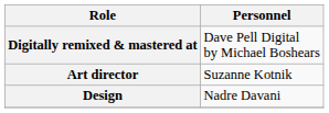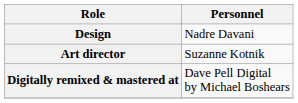 <table class="wikitable plainrowheaders sortable">
 <tr>
 <th scope="col">Role</th>
 <th scope="col" class="unsortable">Personnel</th>
 </tr>
 <tr>
-<th scope="row">Digitally remixed & mastered at</th>
-<td>Dave Pell Digital<br>by Michael Boshears</td>
+<th scope="row">Design</th>
+<td>Nadre Davani</td>
 </tr>
 <tr>
 <th scope="row">Art director</th>
 <td>Suzanne Kotnik</td>
 </tr>
 <tr>
-<th scope="row">Design</th>
-<td>Nadre Davani</td>
+<th scope="row">Digitally remixed & mastered at</th>
+<td>Dave Pell Digital<br>by Michael Boshears</td>
 </tr>
 <tr>
 </tr>
 </table>
